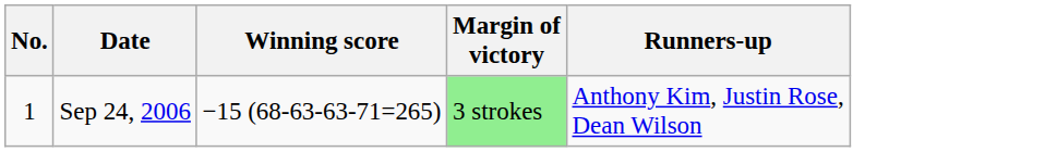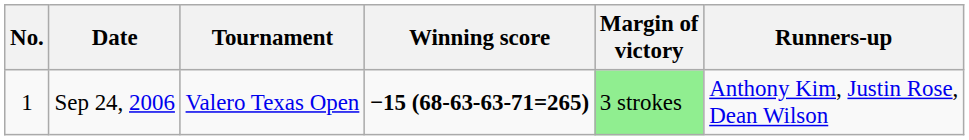 <table class="wikitable" style="font-size:95%;">
 <tr>
 <th>No.</th>
 <th>Date</th>
+<th>Tournament</th>
 <th>Winning score</th>
 <th>Margin of<br>victory</th>
 <th>Runners-up</th>
 </tr>
 <tr>
 <td align=center>1</td>
 <td align=right>Sep 24, <a href='#'>2006</a></td>
-<td>−15 (68-63-63-71=265)</td>
+<td><a href='#'>Valero Texas Open</a></td>
+<td><strong>−15 (68-63-63-71=265)</strong></td>
 <td style="background: lightgreen;">3 strokes</td>
 <td> <a href='#'>Anthony Kim</a>,  <a href='#'>Justin Rose</a>,<br> <a href='#'>Dean Wilson</a></td>
 </tr>
 </table>
